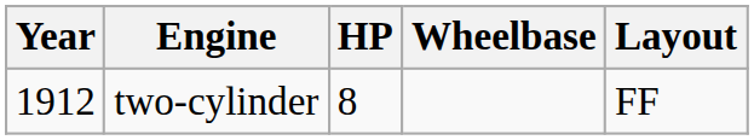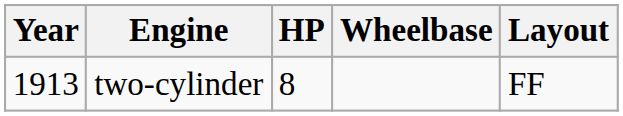 <table class="wikitable">
 <tr>
 <th>Year</th>
 <th>Engine</th>
 <th>HP</th>
 <th>Wheelbase</th>
 <th>Layout</th>
 </tr>
 <tr>
-<td>1912</td>
+<td>1913</td>
 <td>two-cylinder</td>
 <td>8</td>
 <td></td>
 <td>FF</td>
 </tr>
 </table>
